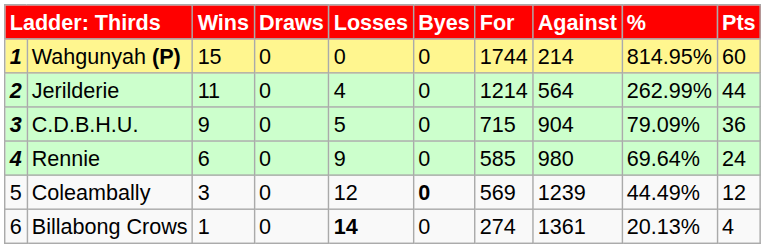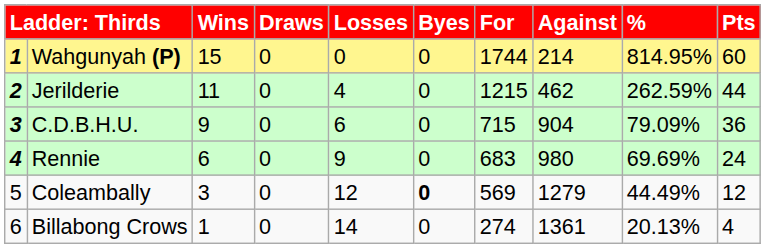 <table style="font-size: 95%; text-align: left;" class="wikitable">
 <tr>
 <td colspan="2" bgcolor="Red" div style="color:White"><strong>Ladder: Thirds</strong></td>
 <td bgcolor="Red" div style="color:White"><strong>Wins</strong></td>
 <td bgcolor="Red" div style="color:White"><strong>Draws</strong></td>
 <td bgcolor="Red" div style="color:White"><strong>Losses</strong></td>
 <td bgcolor="Red" div style="color:White"><strong>Byes</strong></td>
 <td bgcolor="Red" div style="color:White"><strong>For</strong></td>
 <td bgcolor="Red" div style="color:White"><strong>Against</strong></td>
 <td bgcolor="Red" div style="color:White"><strong>%</strong></td>
 <td bgcolor="Red" div style="color:White"><strong>Pts</strong></td>
 </tr>
 <tr>
 <td bgcolor="#FFF68F" div style="color: black"><strong><em>1</em></strong></td>
 <td bgcolor="#FFF68F" div style="color: black">Wahgunyah	<strong>(P)</strong></td>
 <td bgcolor="#FFF68F" div style="color: black">15</td>
 <td bgcolor="#FFF68F" div style="color: black">0</td>
 <td bgcolor="#FFF68F" div style="color: black">0</td>
 <td bgcolor="#FFF68F" div style="color: black">0</td>
 <td bgcolor="#FFF68F" div style="color: black">1744</td>
 <td bgcolor="#FFF68F" div style="color: black">214</td>
 <td bgcolor="#FFF68F" div style="color: black">814.95%</td>
 <td bgcolor="#FFF68F" div style="color: black">60</td>
 </tr>
 <tr>
 <td bgcolor="#ccffcc" div style="color: black"><strong><em>2</em></strong></td>
 <td bgcolor="#ccffcc" div style="color: black">Jerilderie</td>
 <td bgcolor="#ccffcc" div style="color: black">11</td>
 <td bgcolor="#ccffcc" div style="color: black">0</td>
 <td bgcolor="#ccffcc" div style="color: black">4</td>
 <td bgcolor="#ccffcc" div style="color: black">0</td>
-<td bgcolor="#ccffcc" div style="color: black">1214</td>
-<td bgcolor="#ccffcc" div style="color: black">564</td>
-<td bgcolor="#ccffcc" div style="color: black">262.99%</td>
+<td bgcolor="#ccffcc" div style="color: black">1215</td>
+<td bgcolor="#ccffcc" div style="color: black">462</td>
+<td bgcolor="#ccffcc" div style="color: black">262.59%</td>
 <td bgcolor="#ccffcc" div style="color: black">44</td>
 </tr>
 <tr>
 <td bgcolor="#ccffcc" div style="color: black"><strong><em>3</em></strong></td>
 <td bgcolor="#ccffcc" div style="color: black">C.D.B.H.U.</td>
 <td bgcolor="#ccffcc" div style="color: black">9</td>
 <td bgcolor="#ccffcc" div style="color: black">0</td>
-<td bgcolor="#ccffcc" div style="color: black">5</td>
+<td bgcolor="#ccffcc" div style="color: black">6</td>
 <td bgcolor="#ccffcc" div style="color: black">0</td>
 <td bgcolor="#ccffcc" div style="color: black">715</td>
 <td bgcolor="#ccffcc" div style="color: black">904</td>
 <td bgcolor="#ccffcc" div style="color: black">79.09%</td>
 <td bgcolor="#ccffcc" div style="color: black">36</td>
 </tr>
 <tr>
 <td bgcolor="#ccffcc" div style="color: black"><strong><em>4</em></strong></td>
 <td bgcolor="#ccffcc" div style="color: black">Rennie</td>
 <td bgcolor="#ccffcc" div style="color: black">6</td>
 <td bgcolor="#ccffcc" div style="color: black">0</td>
 <td bgcolor="#ccffcc" div style="color: black">9</td>
 <td bgcolor="#ccffcc" div style="color: black">0</td>
-<td bgcolor="#ccffcc" div style="color: black">585</td>
+<td bgcolor="#ccffcc" div style="color: black">683</td>
 <td bgcolor="#ccffcc" div style="color: black">980</td>
-<td bgcolor="#ccffcc" div style="color: black">69.64%</td>
+<td bgcolor="#ccffcc" div style="color: black">69.69%</td>
 <td bgcolor="#ccffcc" div style="color: black">24</td>
 </tr>
 <tr>
 <td>5</td>
 <td>Coleambally</td>
 <td>3</td>
 <td>0</td>
 <td>12</td>
 <td><strong>0</strong></td>
 <td>569</td>
-<td>1239</td>
+<td>1279</td>
 <td>44.49%</td>
 <td>12</td>
 </tr>
 <tr>
 <td>6</td>
 <td>Billabong Crows</td>
 <td>1</td>
 <td>0</td>
-<td><strong>14</strong></td>
+<td>14</td>
 <td>0</td>
 <td>274</td>
 <td>1361</td>
 <td>20.13%</td>
 <td>4</td>
 </tr>
 </table>
